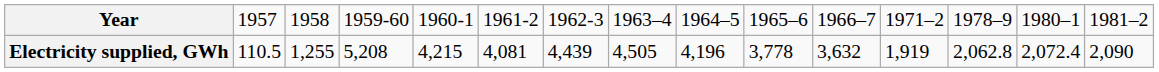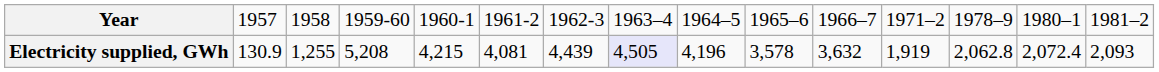 <table class="wikitable">
 <tr>
 <th>Year</th>
 <td>1957</td>
 <td>1958</td>
 <td>1959-60</td>
 <td>1960-1</td>
 <td>1961-2</td>
 <td>1962-3</td>
 <td>1963–4</td>
 <td>1964–5</td>
 <td>1965–6</td>
 <td>1966–7</td>
 <td>1971–2</td>
 <td>1978–9</td>
 <td>1980–1</td>
 <td>1981–2</td>
 </tr>
 <tr>
 <th>Electricity supplied, GWh</th>
-<td>110.5</td>
+<td>130.9</td>
 <td>1,255</td>
 <td>5,208</td>
 <td>4,215</td>
 <td>4,081</td>
 <td>4,439</td>
-<td>4,505</td>
+<td style="background: lavender;">4,505</td>
 <td>4,196</td>
-<td>3,778</td>
+<td>3,578</td>
 <td>3,632</td>
 <td>1,919</td>
 <td>2,062.8</td>
 <td>2,072.4</td>
-<td>2,090</td>
+<td>2,093</td>
 </tr>
 </table>
